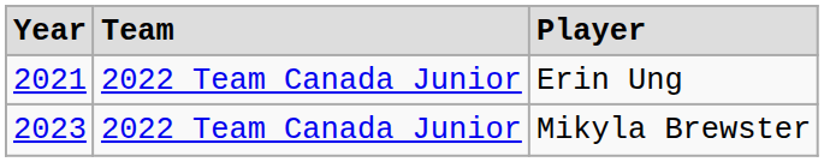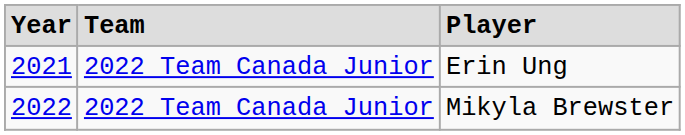 <table class="wikitable">
 <tr style="font-weight:bold; background-color:#dddddd;" |>
 <td align="left">Year</td>
 <td>Team</td>
 <td>Player</td>
 </tr>
 <tr>
 <td><a href='#'>2021</a></td>
 <td> <a href='#'>2022 Team Canada Junior</a></td>
 <td>Erin Ung</td>
 </tr>
 <tr>
-<td><a href='#'>2023</a></td>
+<td><a href='#'>2022</a></td>
 <td> <a href='#'>2022 Team Canada Junior</a></td>
 <td>Mikyla Brewster</td>
 </tr>
 </table>
